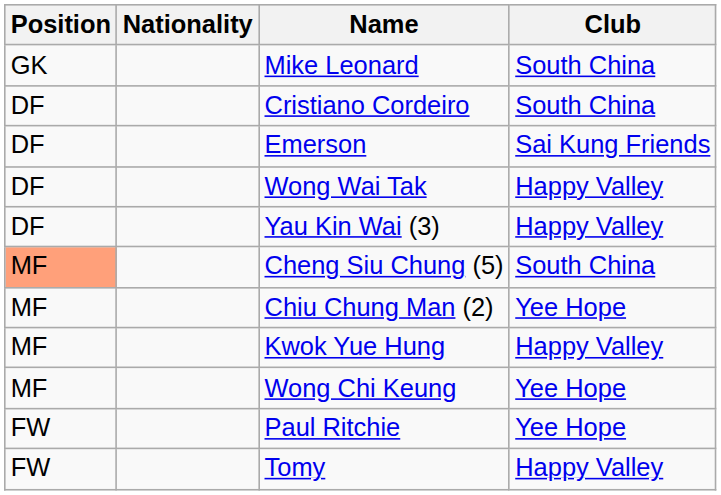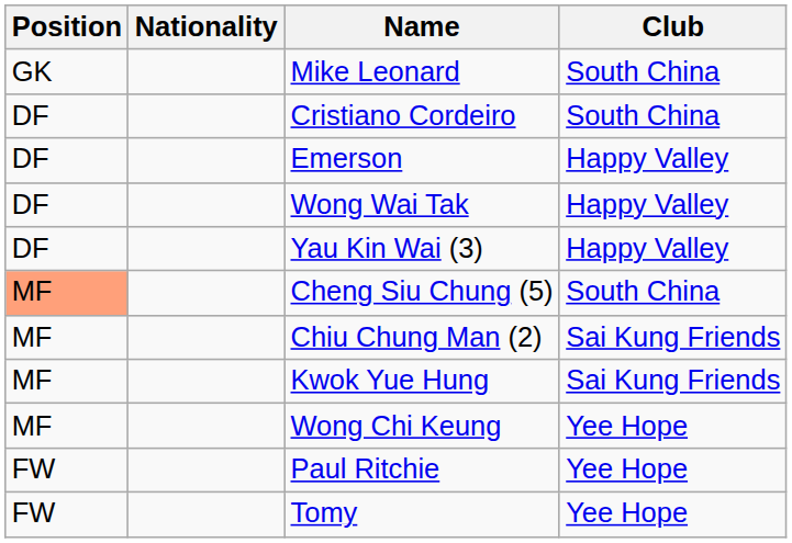 <table class="wikitable">
 <tr>
 <th>Position</th>
 <th>Nationality</th>
 <th>Name</th>
 <th>Club</th>
 </tr>
 <tr>
 <td>GK</td>
 <td></td>
 <td><a href='#'>Mike Leonard</a></td>
 <td><a href='#'>South China</a></td>
 </tr>
 <tr>
 <td>DF</td>
 <td></td>
 <td><a href='#'>Cristiano Cordeiro</a></td>
 <td><a href='#'>South China</a></td>
 </tr>
 <tr>
 <td>DF</td>
 <td></td>
 <td><a href='#'>Emerson</a></td>
-<td><a href='#'>Sai Kung Friends</a></td>
+<td><a href='#'>Happy Valley</a></td>
 </tr>
 <tr>
 <td>DF</td>
 <td></td>
 <td><a href='#'>Wong Wai Tak</a></td>
 <td><a href='#'>Happy Valley</a></td>
 </tr>
 <tr>
 <td>DF</td>
 <td></td>
 <td><a href='#'>Yau Kin Wai</a> (3)</td>
 <td><a href='#'>Happy Valley</a></td>
 </tr>
 <tr>
 <td style="background: lightsalmon;">MF</td>
 <td></td>
 <td><a href='#'>Cheng Siu Chung</a> (5)</td>
 <td><a href='#'>South China</a></td>
 </tr>
 <tr>
 <td>MF</td>
 <td></td>
 <td><a href='#'>Chiu Chung Man</a> (2)</td>
-<td><a href='#'>Yee Hope</a></td>
+<td><a href='#'>Sai Kung Friends</a></td>
 </tr>
 <tr>
 <td>MF</td>
 <td></td>
 <td><a href='#'>Kwok Yue Hung</a></td>
-<td><a href='#'>Happy Valley</a></td>
+<td><a href='#'>Sai Kung Friends</a></td>
 </tr>
 <tr>
 <td>MF</td>
 <td></td>
 <td><a href='#'>Wong Chi Keung</a></td>
 <td><a href='#'>Yee Hope</a></td>
 </tr>
 <tr>
 <td>FW</td>
 <td></td>
 <td><a href='#'>Paul Ritchie</a></td>
 <td><a href='#'>Yee Hope</a></td>
 </tr>
 <tr>
 <td>FW</td>
 <td></td>
 <td><a href='#'>Tomy</a></td>
-<td><a href='#'>Happy Valley</a></td>
+<td><a href='#'>Yee Hope</a></td>
 </tr>
 </table>
